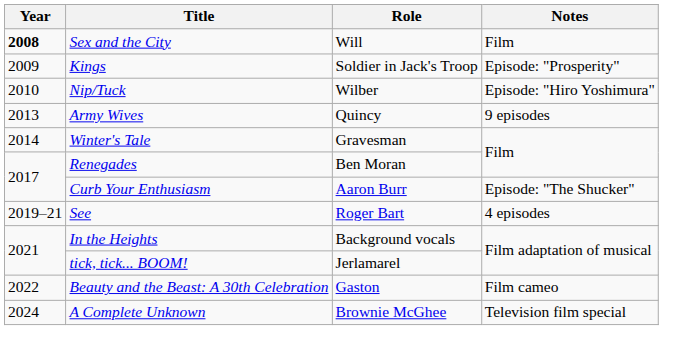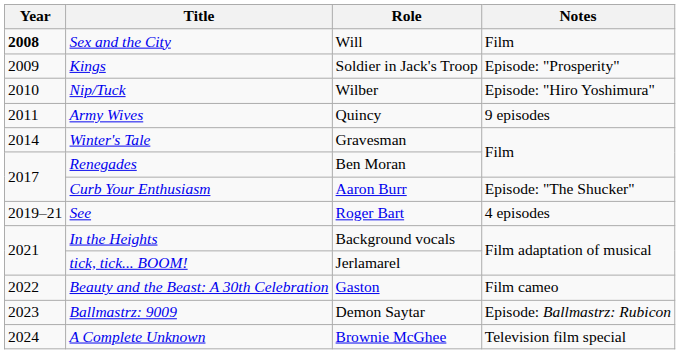 <table class="wikitable sortable">
 <tr>
 <th>Year</th>
 <th>Title</th>
 <th>Role</th>
 <th class="unsortable">Notes</th>
 </tr>
 <tr>
 <td><strong>2008</strong></td>
 <td><em><a href='#'>Sex and the City</a></em></td>
 <td>Will</td>
 <td>Film</td>
 </tr>
 <tr>
 <td>2009</td>
 <td><em><a href='#'>Kings</a></em></td>
 <td>Soldier in Jack's Troop</td>
 <td>Episode: "Prosperity"</td>
 </tr>
 <tr>
 <td>2010</td>
 <td><em><a href='#'>Nip/Tuck</a></em></td>
 <td>Wilber</td>
 <td>Episode: "Hiro Yoshimura"</td>
 </tr>
 <tr>
-<td>2013</td>
+<td>2011</td>
 <td><em><a href='#'>Army Wives</a></em></td>
 <td>Quincy</td>
 <td>9 episodes</td>
 </tr>
 <tr>
 <td>2014</td>
 <td><em><a href='#'>Winter's Tale</a></em></td>
 <td>Gravesman</td>
 <td rowspan=2>Film</td>
 </tr>
 <tr>
 <td rowspan=2>2017</td>
 <td><em><a href='#'>Renegades</a></em></td>
 <td>Ben Moran</td>
 </tr>
 <tr>
 <td><em><a href='#'>Curb Your Enthusiasm</a></em></td>
 <td><a href='#'>Aaron Burr</a></td>
 <td>Episode: "The Shucker"</td>
 </tr>
 <tr>
 <td>2019–21</td>
 <td><em><a href='#'>See</a></em></td>
 <td><a href='#'>Roger Bart</a></td>
 <td>4 episodes</td>
 </tr>
 <tr>
 <td rowspan=2>2021</td>
 <td><em><a href='#'>In the Heights</a></em></td>
 <td>Background vocals</td>
 <td rowspan=2>Film adaptation of musical</td>
 </tr>
 <tr>
 <td><em><a href='#'>tick, tick... BOOM!</a></em></td>
 <td>Jerlamarel</td>
 </tr>
 <tr>
 <td>2022</td>
 <td><em><a href='#'>Beauty and the Beast: A 30th Celebration</a></em></td>
 <td><a href='#'>Gaston</a></td>
 <td>Film cameo</td>
 </tr>
 <tr>
+<td>2023</td>
+<td><em><a href='#'>Ballmastrz: 9009</a></em></td>
+<td>Demon Saytar</td>
+<td>Episode: <em>Ballmastrz: Rubicon</em></td>
+</tr>
+<tr>
 <td>2024</td>
 <td><em><a href='#'>A Complete Unknown</a></em></td>
 <td><a href='#'>Brownie McGhee</a></td>
 <td>Television film special</td>
 </tr>
 </table>
